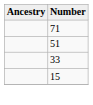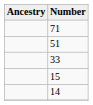 <table style="float: center;" class="wikitable">
 <tr>
 <th style="background:#efefef;">Ancestry</th>
 <th style="background:#efefef;">Number</th>
 </tr>
 <tr>
 <td></td>
 <td>71</td>
 </tr>
 <tr>
 <td></td>
 <td>51</td>
 </tr>
 <tr>
 <td></td>
 <td>33</td>
 </tr>
 <tr>
 <td></td>
 <td>15</td>
 </tr>
 <tr>
+<td></td>
+<td>14</td>
+</tr>
+<tr>
 </tr>
 </table>
